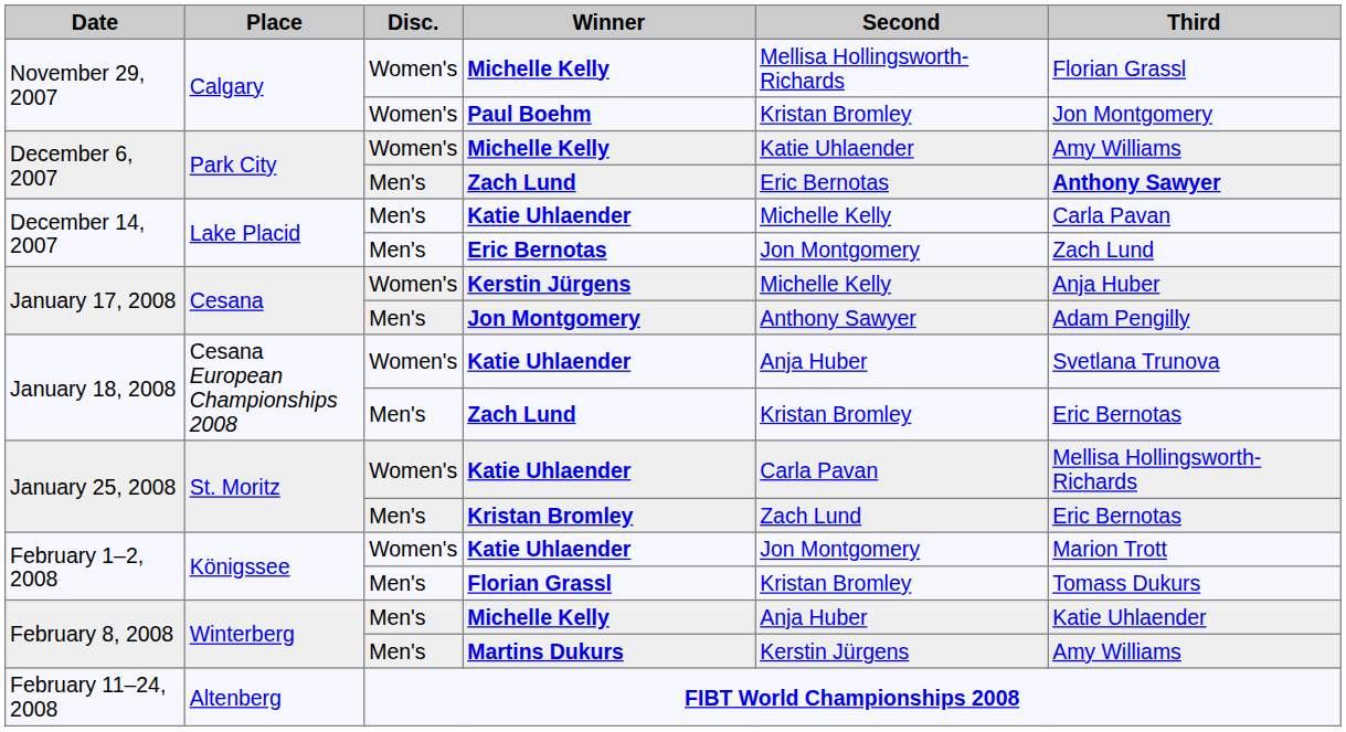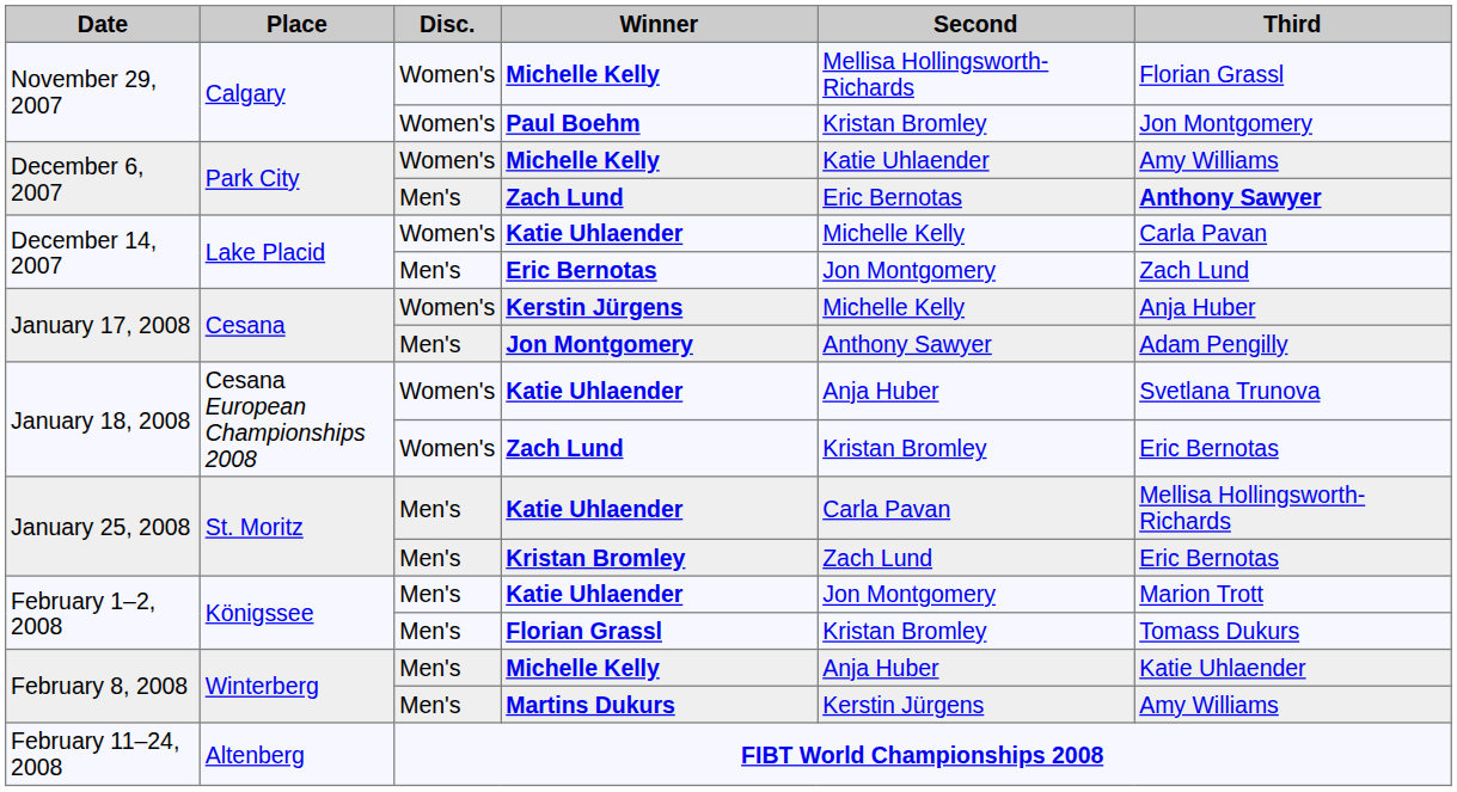 <table bgcolor="#f7f8ff" cellpadding="3" cellspacing="0" border="1" style="font-size: 95%; border: gray solid 1px; border-collapse: collapse;">
 <tr bgcolor="#CCCCCC">
 <td align="center" width="120"><strong>Date</strong></td>
 <td align="center" width="120"><strong>Place</strong></td>
 <td align="center" width="50"><strong>Disc.</strong></td>
 <td align="center" width="200"><strong>Winner</strong></td>
 <td align="center" width="200"><strong>Second</strong></td>
 <td align="center" width="200"><strong>Third</strong></td>
 </tr>
 <tr align="left">
 <td rowspan="2">November 29, 2007</td>
 <td rowspan="2"> <a href='#'>Calgary</a></td>
 <td>Women's</td>
 <td> <strong><a href='#'>Michelle Kelly</a></strong></td>
 <td> <a href='#'>Mellisa Hollingsworth-Richards</a></td>
 <td> <a href='#'>Florian Grassl</a></td>
 </tr>
 <tr align="left">
 <td>Women's</td>
 <td> <strong><a href='#'>Paul Boehm</a></strong></td>
 <td> <a href='#'>Kristan Bromley</a></td>
 <td> <a href='#'>Jon Montgomery</a></td>
 </tr>
 <tr align="left" bgcolor="#EFEFEF">
 <td rowspan="2">December 6, 2007</td>
 <td rowspan="2"> <a href='#'>Park City</a></td>
 <td>Women's</td>
 <td> <strong><a href='#'>Michelle Kelly</a></strong></td>
 <td> <a href='#'>Katie Uhlaender</a></td>
 <td> <a href='#'>Amy Williams</a></td>
 </tr>
 <tr align="left" bgcolor="#EFEFEF">
 <td>Men's</td>
 <td> <strong><a href='#'>Zach Lund</a></strong></td>
 <td> <a href='#'>Eric Bernotas</a></td>
 <td><strong>  <a href='#'>Anthony Sawyer</a></strong></td>
 </tr>
 <tr align="left">
 <td rowspan="2">December 14, 2007</td>
 <td rowspan="2"> <a href='#'>Lake Placid</a></td>
-<td>Men's</td>
+<td>Women's</td>
 <td> <strong><a href='#'>Katie Uhlaender</a></strong></td>
 <td>  <a href='#'>Michelle Kelly</a></td>
 <td> <a href='#'>Carla Pavan</a></td>
 </tr>
 <tr align="left">
 <td>Men's</td>
 <td> <strong><a href='#'>Eric Bernotas</a></strong></td>
 <td> <a href='#'>Jon Montgomery</a></td>
 <td>  <a href='#'>Zach Lund</a></td>
 </tr>
 <tr align="left" bgcolor="#EFEFEF">
 <td rowspan="2">January 17, 2008</td>
 <td rowspan="2"> <a href='#'>Cesana</a></td>
 <td>Women's</td>
 <td>  <strong><a href='#'>Kerstin Jürgens</a></strong></td>
 <td>  <a href='#'>Michelle Kelly</a></td>
 <td>  <a href='#'>Anja Huber</a></td>
 </tr>
 <tr align="left"  bgcolor="#EFEFEF">
 <td>Men's</td>
 <td> <strong><a href='#'>Jon Montgomery</a></strong></td>
 <td>  <a href='#'>Anthony Sawyer</a></td>
 <td> <a href='#'>Adam Pengilly</a></td>
 </tr>
 <tr align="left">
 <td rowspan="2">January 18, 2008</td>
 <td rowspan="2"> Cesana <em> European Championships 2008 </em></td>
 <td>Women's</td>
 <td> <strong><a href='#'>Katie Uhlaender</a></strong></td>
 <td>  <a href='#'>Anja Huber</a></td>
 <td>  <a href='#'>Svetlana Trunova</a></td>
 </tr>
 <tr align="left">
-<td>Men's</td>
+<td>Women's</td>
 <td> <strong><a href='#'>Zach Lund</a></strong></td>
 <td> <a href='#'>Kristan Bromley</a></td>
 <td> <a href='#'>Eric Bernotas</a></td>
 </tr>
 <tr align="left"  bgcolor="#EFEFEF">
 <td rowspan="2">January 25, 2008</td>
 <td rowspan="2"> <a href='#'>St. Moritz</a></td>
-<td>Women's</td>
+<td>Men's</td>
 <td> <strong><a href='#'>Katie Uhlaender</a></strong></td>
 <td> <a href='#'>Carla Pavan</a></td>
 <td> <a href='#'>Mellisa Hollingsworth-Richards</a></td>
 </tr>
 <tr align="left"  bgcolor="#EFEFEF">
 <td>Men's</td>
 <td> <strong><a href='#'>Kristan Bromley</a></strong></td>
 <td> <a href='#'>Zach Lund</a></td>
 <td> <a href='#'>Eric Bernotas</a></td>
 </tr>
 <tr align="left">
 <td rowspan="2">February 1–2, 2008</td>
 <td rowspan="2"> <a href='#'>Königssee</a></td>
-<td>Women's</td>
+<td>Men's</td>
 <td> <strong><a href='#'>Katie Uhlaender</a></strong></td>
 <td> <a href='#'>Jon Montgomery</a></td>
 <td>  <a href='#'>Marion Trott</a></td>
 </tr>
 <tr align="left">
 <td>Men's</td>
 <td> <strong><a href='#'>Florian Grassl</a></strong></td>
 <td> <a href='#'>Kristan Bromley</a></td>
 <td> <a href='#'>Tomass Dukurs</a></td>
 </tr>
 <tr align="left"   bgcolor="#EFEFEF">
 <td rowspan="2">February 8, 2008</td>
 <td rowspan="2"> <a href='#'>Winterberg</a></td>
 <td>Men's</td>
 <td>  <strong><a href='#'>Michelle Kelly</a></strong></td>
 <td>  <a href='#'>Anja Huber</a></td>
 <td> <a href='#'>Katie Uhlaender</a></td>
 </tr>
 <tr align="left"    bgcolor="#EFEFEF">
 <td>Men's</td>
 <td> <strong><a href='#'>Martins Dukurs</a></strong></td>
 <td>   <a href='#'>Kerstin Jürgens</a></td>
 <td> <a href='#'>Amy Williams</a></td>
 </tr>
 <tr align="left">
 <td>February 11–24, 2008</td>
 <td> <a href='#'>Altenberg</a></td>
 <td align="center" colspan="4"><strong><a href='#'>FIBT World Championships 2008</a></strong></td>
 </tr>
 </table>
